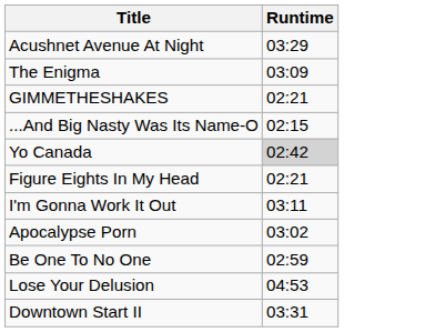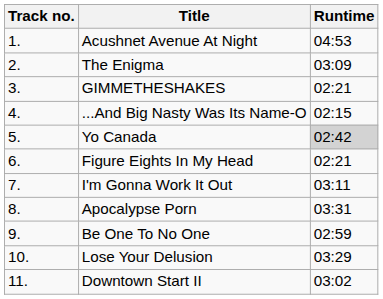 <table class="wikitable">
 <tr>
+<th>Track no.</th>
 <th>Title</th>
 <th>Runtime</th>
 </tr>
 <tr>
+<td>1.</td>
 <td>Acushnet Avenue At Night</td>
-<td>03:29</td>
+<td>04:53</td>
 </tr>
 <tr>
+<td>2.</td>
 <td>The Enigma</td>
 <td>03:09</td>
 </tr>
 <tr>
+<td>3.</td>
 <td>GIMMETHESHAKES</td>
 <td>02:21</td>
 </tr>
 <tr>
+<td>4.</td>
 <td>...And Big Nasty Was Its Name-O</td>
 <td>02:15</td>
 </tr>
 <tr>
+<td>5.</td>
 <td>Yo Canada</td>
 <td style="background: lightgrey;">02:42</td>
 </tr>
 <tr>
+<td>6.</td>
 <td>Figure Eights In My Head</td>
 <td>02:21</td>
 </tr>
 <tr>
+<td>7.</td>
 <td>I'm Gonna Work It Out</td>
 <td>03:11</td>
 </tr>
 <tr>
+<td>8.</td>
 <td>Apocalypse Porn</td>
-<td>03:02</td>
+<td>03:31</td>
 </tr>
 <tr>
+<td>9.</td>
 <td>Be One To No One</td>
 <td>02:59</td>
 </tr>
 <tr>
+<td>10.</td>
 <td>Lose Your Delusion</td>
-<td>04:53</td>
+<td>03:29</td>
 </tr>
 <tr>
+<td>11.</td>
 <td>Downtown Start II</td>
-<td>03:31</td>
+<td>03:02</td>
 </tr>
 </table>
